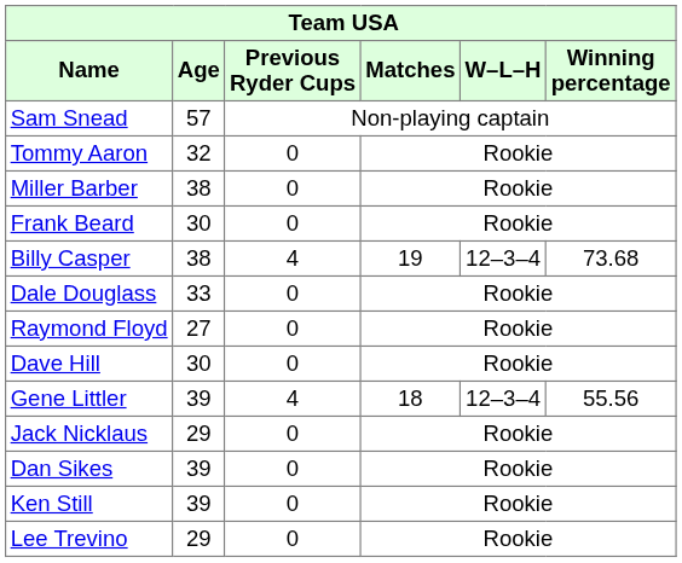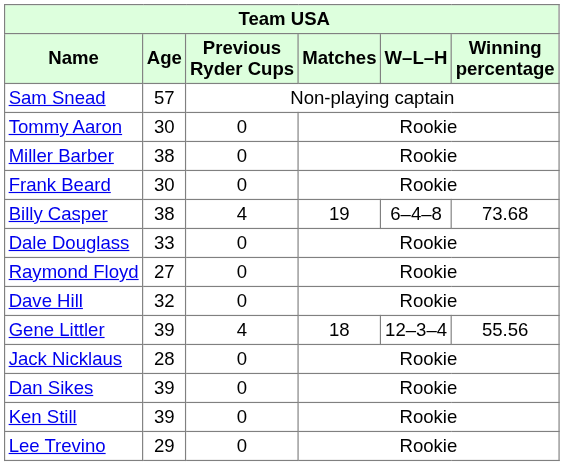 <table border="1" cellpadding="3" style="border-collapse: collapse;text-align:center">
 <tr style="background:#dfd;">
 <td colspan="6"> <strong>Team USA</strong></td>
 </tr>
 <tr style="background:#dfd;">
 <th>Name</th>
 <th>Age</th>
 <th>Previous<br>Ryder Cups</th>
 <th>Matches</th>
 <th>W–L–H</th>
 <th>Winning<br>percentage</th>
 </tr>
 <tr>
 <td align=left><a href='#'>Sam Snead</a></td>
 <td>57</td>
 <td colspan="4">Non-playing captain</td>
 </tr>
 <tr>
 <td align=left><a href='#'>Tommy Aaron</a></td>
-<td>32</td>
+<td>30</td>
 <td>0</td>
 <td colspan="3">Rookie</td>
 </tr>
 <tr>
 <td align=left><a href='#'>Miller Barber</a></td>
 <td>38</td>
 <td>0</td>
 <td colspan="3">Rookie</td>
 </tr>
 <tr>
 <td align=left><a href='#'>Frank Beard</a></td>
 <td>30</td>
 <td>0</td>
 <td colspan="3">Rookie</td>
 </tr>
 <tr>
 <td align=left><a href='#'>Billy Casper</a></td>
 <td>38</td>
 <td>4</td>
 <td>19</td>
-<td>12–3–4</td>
+<td>6–4–8</td>
 <td>73.68</td>
 </tr>
 <tr>
 <td align=left><a href='#'>Dale Douglass</a></td>
 <td>33</td>
 <td>0</td>
 <td colspan="3">Rookie</td>
 </tr>
 <tr>
 <td align=left><a href='#'>Raymond Floyd</a></td>
 <td>27</td>
 <td>0</td>
 <td colspan="3">Rookie</td>
 </tr>
 <tr>
 <td align=left><a href='#'>Dave Hill</a></td>
-<td>30</td>
+<td>32</td>
 <td>0</td>
 <td colspan="3">Rookie</td>
 </tr>
 <tr>
 <td align=left><a href='#'>Gene Littler</a></td>
 <td>39</td>
 <td>4</td>
 <td>18</td>
 <td>12–3–4</td>
 <td>55.56</td>
 </tr>
 <tr>
 <td align=left><a href='#'>Jack Nicklaus</a></td>
-<td>29</td>
+<td>28</td>
 <td>0</td>
 <td colspan="3">Rookie</td>
 </tr>
 <tr>
 <td align=left><a href='#'>Dan Sikes</a></td>
 <td>39</td>
 <td>0</td>
 <td colspan="3">Rookie</td>
 </tr>
 <tr>
 <td align=left><a href='#'>Ken Still</a></td>
 <td>39</td>
 <td>0</td>
 <td colspan="3">Rookie</td>
 </tr>
 <tr>
 <td align=left><a href='#'>Lee Trevino</a></td>
 <td>29</td>
 <td>0</td>
 <td colspan="3">Rookie</td>
 </tr>
 </table>
